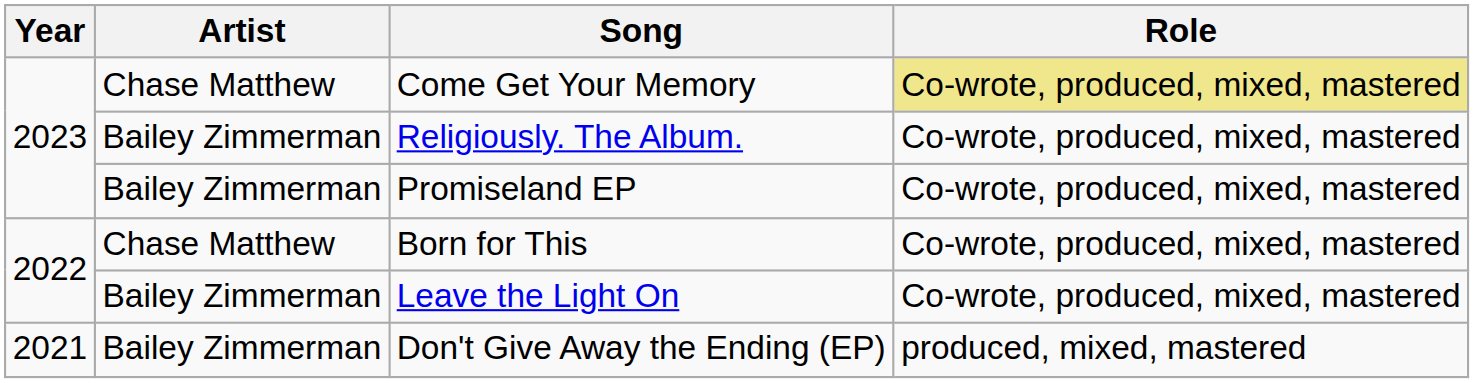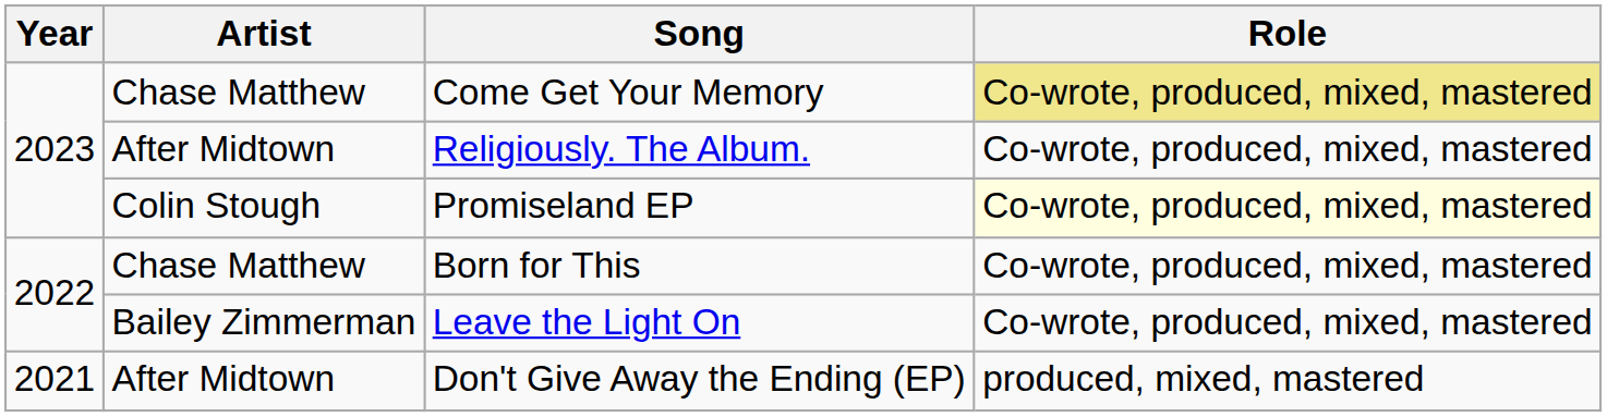 <table class="wikitable sortable">
 <tr>
 <th>Year</th>
 <th>Artist</th>
 <th>Song</th>
 <th>Role</th>
 </tr>
 <tr>
 <td rowspan="3">2023</td>
 <td>Chase Matthew</td>
 <td>Come Get Your Memory</td>
 <td style="background: khaki;">Co-wrote, produced, mixed, mastered</td>
 </tr>
 <tr>
-<td>Bailey Zimmerman</td>
+<td>After Midtown</td>
 <td><a href='#'>Religiously. The Album.</a></td>
 <td>Co-wrote, produced, mixed, mastered</td>
 </tr>
 <tr>
-<td>Bailey Zimmerman</td>
+<td>Colin Stough</td>
 <td>Promiseland EP</td>
-<td>Co-wrote, produced, mixed, mastered</td>
+<td style="background: lightyellow;">Co-wrote, produced, mixed, mastered</td>
 </tr>
 <tr>
 <td rowspan="2">2022</td>
 <td>Chase Matthew</td>
 <td>Born for This</td>
 <td>Co-wrote, produced, mixed, mastered</td>
 </tr>
 <tr>
 <td>Bailey Zimmerman</td>
 <td><a href='#'>Leave the Light On</a></td>
 <td>Co-wrote, produced, mixed, mastered</td>
 </tr>
 <tr>
 <td>2021</td>
-<td>Bailey Zimmerman</td>
+<td>After Midtown</td>
 <td>Don't Give Away the Ending (EP)</td>
 <td>produced, mixed, mastered</td>
 </tr>
 </table>
